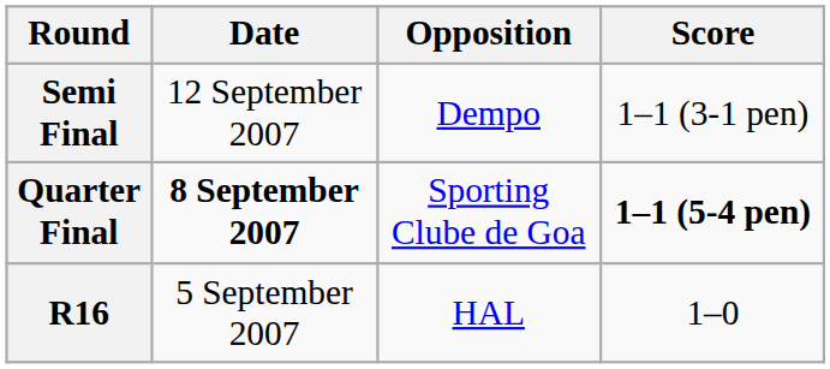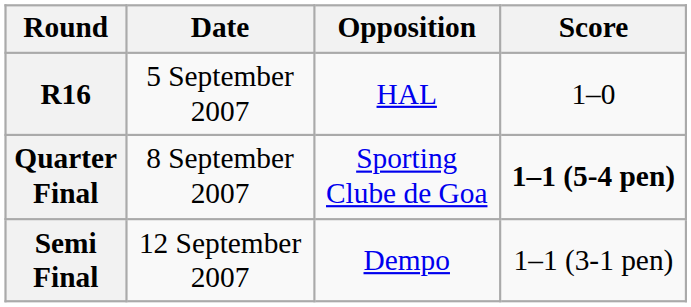 <table class="wikitable plainrowheaders" style="text-align:center;margin-left:1em;float:right; font-size:85%;">
 <tr>
 <th scope=col width="50">Round</th>
 <th scope=col width="80">Date</th>
 <th scope=col width="80">Opposition</th>
 <th scope=col width="80">Score</th>
 </tr>
 <tr>
+<th scope=row style="text-align:center">R16</th>
+<td>5 September 2007</td>
+<td><a href='#'>HAL</a></td>
+<td>1–0</td>
+</tr>
+<tr>
+<th scope=row style="text-align:center">Quarter Final</th>
+<td>8 September 2007</td>
+<td><a href='#'>Sporting Clube de Goa</a></td>
+<td><strong>1–1 (5-4 pen)</strong></td>
+</tr>
+<tr>
 <th scope=row style="text-align:center">Semi Final</th>
 <td>12 September 2007</td>
 <td><a href='#'>Dempo</a></td>
 <td>1–1 (3-1 pen)</td>
 </tr>
-<tr>
-<th scope=row style="text-align:center">Quarter Final</th>
-<td><strong>8 September 2007</strong></td>
-<td><a href='#'>Sporting Clube de Goa</a></td>
-<td><strong>1–1 (5-4 pen)</strong></td>
-</tr>
-<tr>
-<th scope=row style="text-align:center">R16</th>
-<td>5 September 2007</td>
-<td><a href='#'>HAL</a></td>
-<td>1–0</td>
-</tr>
 </table>
